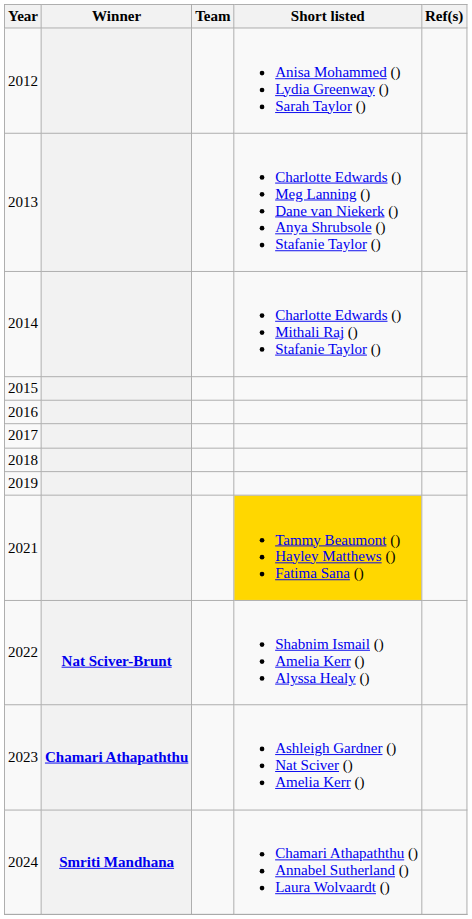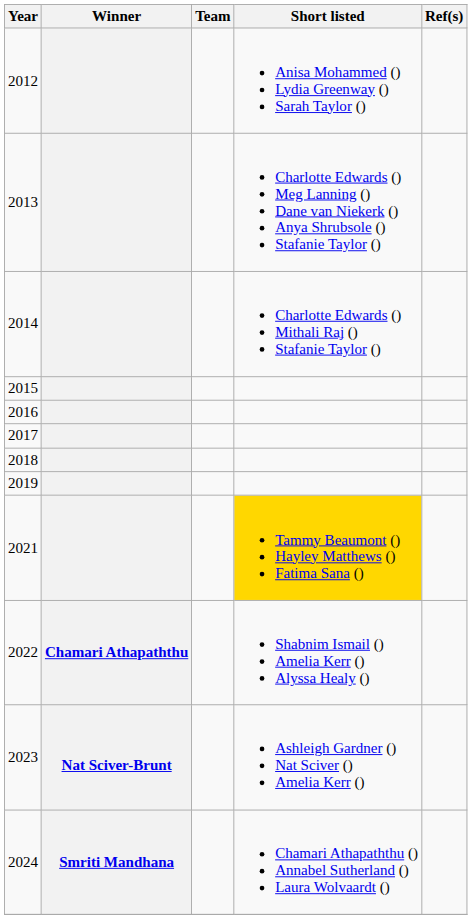 <table class="wikitable sortable plainrowheaders">
 <tr>
 <th>Year</th>
 <th>Winner</th>
 <th>Team</th>
 <th class="unsortable">Short listed</th>
 <th class="unsortable">Ref(s)</th>
 </tr>
 <tr>
 <td>2012</td>
 <th scope="row"></th>
 <td></td>
 <td><br><ul><li><a href='#'>Anisa Mohammed</a> ()</li><li><a href='#'>Lydia Greenway</a> ()</li><li><a href='#'>Sarah Taylor</a> ()</li></ul></td>
 <td></td>
 </tr>
 <tr>
 <td>2013</td>
 <th scope="row"></th>
 <td></td>
 <td><br><ul><li><a href='#'>Charlotte Edwards</a> ()</li><li><a href='#'>Meg Lanning</a> ()</li><li><a href='#'>Dane van Niekerk</a> ()</li><li><a href='#'>Anya Shrubsole</a> ()</li><li><a href='#'>Stafanie Taylor</a> ()</li></ul></td>
 <td></td>
 </tr>
 <tr>
 <td>2014</td>
 <th scope="row"></th>
 <td></td>
 <td><br><ul><li><a href='#'>Charlotte Edwards</a> ()</li><li><a href='#'>Mithali Raj</a> ()</li><li><a href='#'>Stafanie Taylor</a> ()</li></ul></td>
 <td></td>
 </tr>
 <tr>
 <td>2015</td>
 <th scope="row"></th>
 <td></td>
 <td></td>
 <td></td>
 </tr>
 <tr>
 <td>2016</td>
 <th scope="row"></th>
 <td></td>
 <td></td>
 <td></td>
 </tr>
 <tr>
 <td>2017</td>
 <th scope="row"></th>
 <td></td>
 <td></td>
 <td></td>
 </tr>
 <tr>
 <td>2018</td>
 <th scope="row"></th>
 <td></td>
 <td></td>
 <td></td>
 </tr>
 <tr>
 <td>2019</td>
 <th scope="row"></th>
 <td></td>
 <td></td>
 <td></td>
 </tr>
 <tr>
 <td>2021</td>
 <th scope="row"></th>
 <td></td>
 <td style="background: gold;"><br><ul><li><a href='#'>Tammy Beaumont</a> ()</li><li><a href='#'>Hayley Matthews</a> ()</li><li><a href='#'>Fatima Sana</a> ()</li></ul></td>
 <td></td>
 </tr>
 <tr>
 <td>2022</td>
-<th scope="row"><br><a href='#'>Nat Sciver-Brunt</a></th>
+<th scope="row"><a href='#'>Chamari Athapaththu</a></th>
 <td></td>
 <td><br><ul><li><a href='#'>Shabnim Ismail</a> ()</li><li><a href='#'>Amelia Kerr</a> ()</li><li><a href='#'>Alyssa Healy</a> ()</li></ul></td>
 <td></td>
 </tr>
 <tr>
 <td>2023</td>
-<th scope="row"><a href='#'>Chamari Athapaththu</a></th>
+<th scope="row"><br><a href='#'>Nat Sciver-Brunt</a></th>
 <td></td>
 <td><br><ul><li><a href='#'>Ashleigh Gardner</a> ()</li><li><a href='#'>Nat Sciver</a> ()</li><li><a href='#'>Amelia Kerr</a> ()</li></ul></td>
 <td></td>
 </tr>
 <tr>
 <td>2024</td>
 <th scope="row"><a href='#'>Smriti Mandhana</a></th>
 <td></td>
 <td><br><ul><li><a href='#'>Chamari Athapaththu</a> ()</li><li><a href='#'>Annabel Sutherland</a> ()</li><li><a href='#'>Laura Wolvaardt</a> ()</li></ul></td>
 <td></td>
 </tr>
 <tr>
 </tr>
 </table>
